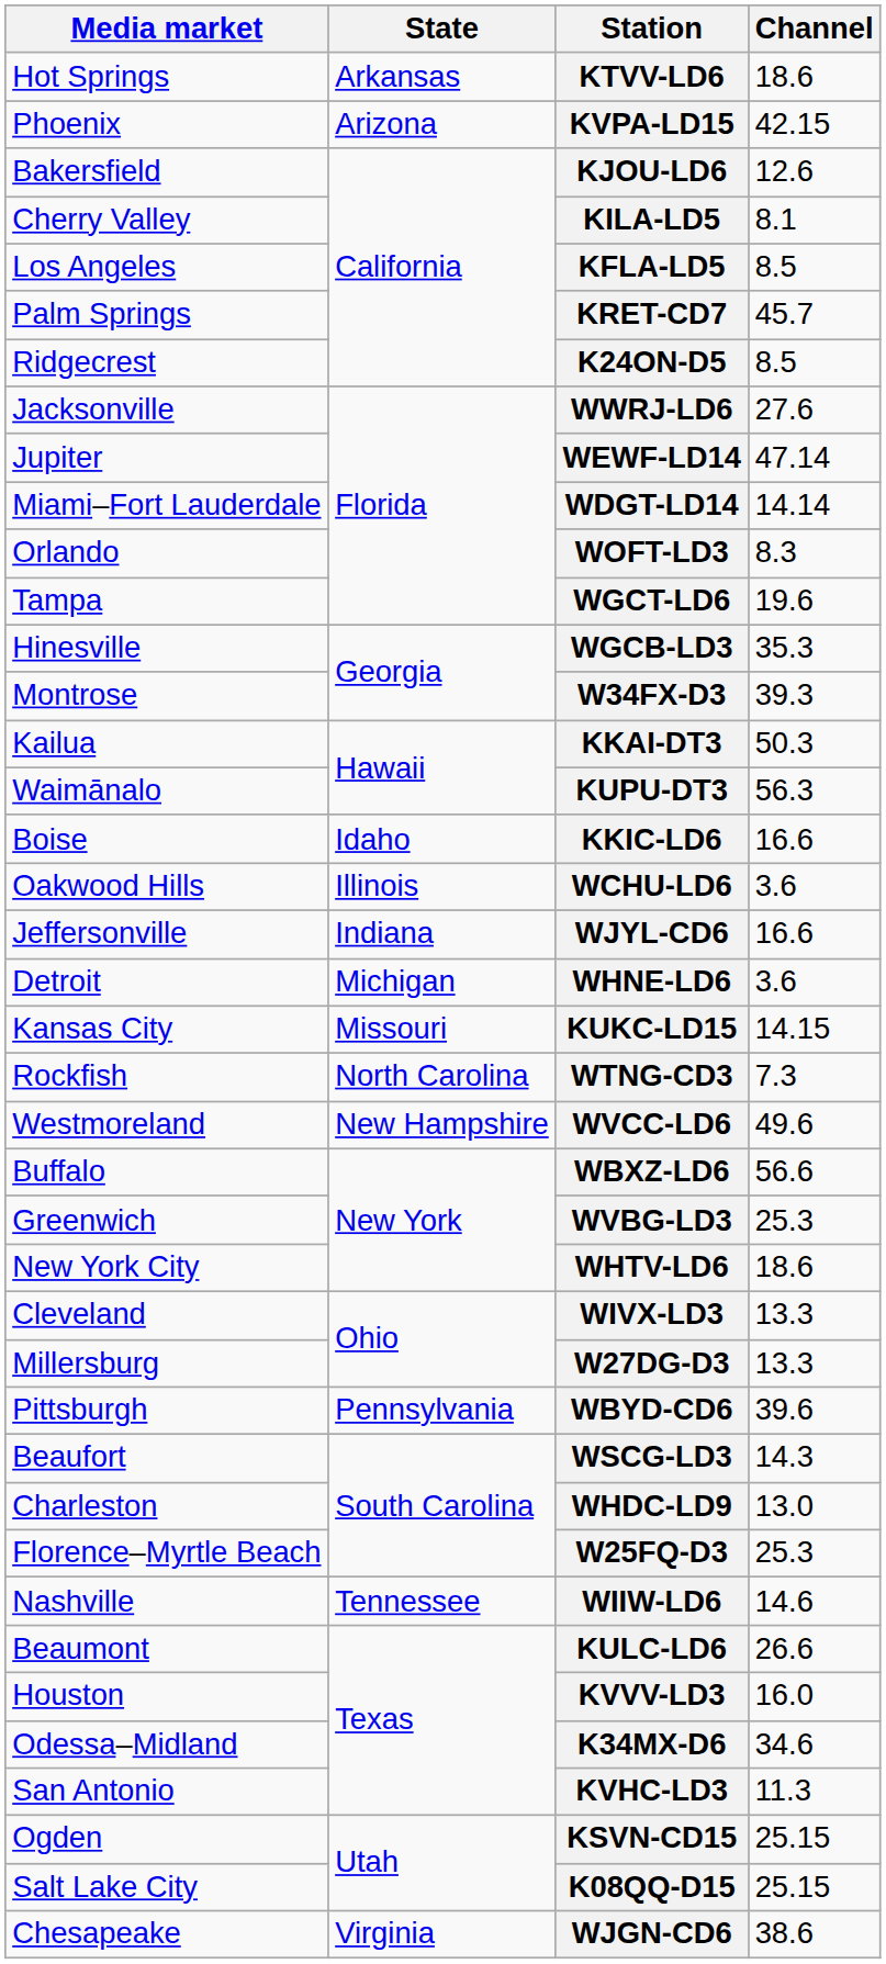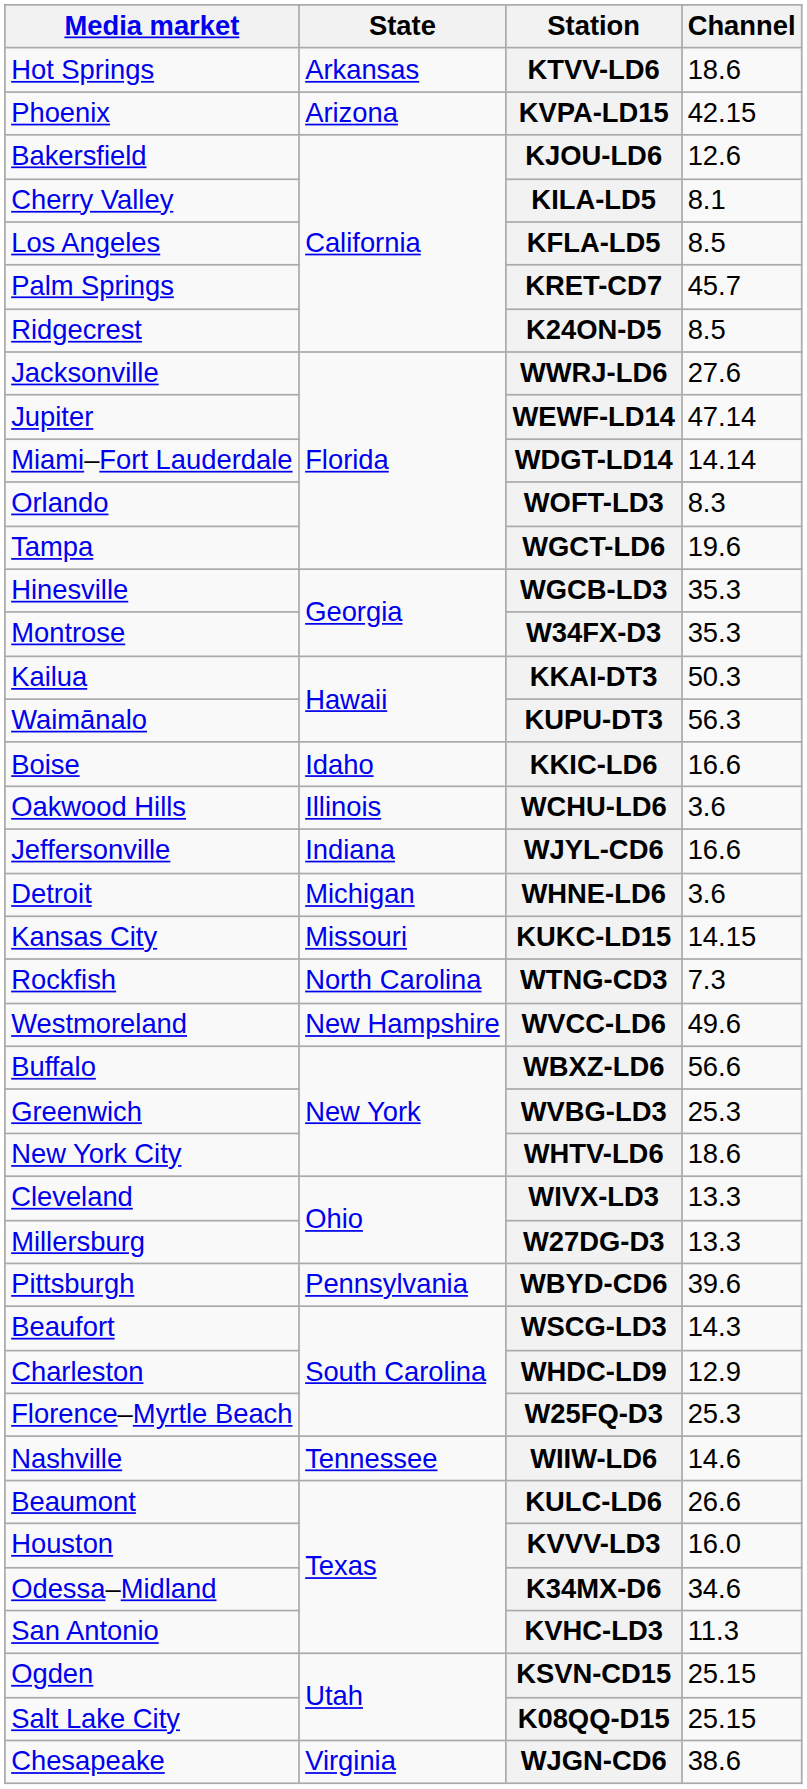 <table class="wikitable sortable">
 <tr>
 <th scope="col"><a href='#'>Media market</a></th>
 <th scope="col">State</th>
 <th scope="col">Station</th>
 <th scope="col">Channel</th>
 </tr>
 <tr>
 <td><a href='#'>Hot Springs</a></td>
 <td><a href='#'>Arkansas</a></td>
 <th scope="row">KTVV-LD6</th>
 <td>18.6</td>
 </tr>
 <tr>
 <td><a href='#'>Phoenix</a></td>
 <td><a href='#'>Arizona</a></td>
 <th scope="row">KVPA-LD15</th>
 <td>42.15</td>
 </tr>
 <tr>
 <td><a href='#'>Bakersfield</a></td>
 <td rowspan="5"><a href='#'>California</a></td>
 <th scope="row">KJOU-LD6</th>
 <td>12.6</td>
 </tr>
 <tr>
 <td><a href='#'>Cherry Valley</a></td>
 <th scope="row">KILA-LD5</th>
 <td>8.1</td>
 </tr>
 <tr>
 <td><a href='#'>Los Angeles</a></td>
 <th scope="row">KFLA-LD5</th>
 <td>8.5</td>
 </tr>
 <tr>
 <td><a href='#'>Palm Springs</a></td>
 <th scope="row">KRET-CD7</th>
 <td>45.7</td>
 </tr>
 <tr>
 <td><a href='#'>Ridgecrest</a></td>
 <th scope="row">K24ON-D5</th>
 <td>8.5</td>
 </tr>
 <tr>
 <td><a href='#'>Jacksonville</a></td>
 <td rowspan="5"><a href='#'>Florida</a></td>
 <th scope="row">WWRJ-LD6</th>
 <td>27.6</td>
 </tr>
 <tr>
 <td><a href='#'>Jupiter</a></td>
 <th scope="row">WEWF-LD14</th>
 <td>47.14</td>
 </tr>
 <tr>
 <td><a href='#'>Miami</a>–<a href='#'>Fort Lauderdale</a></td>
 <th scope="row">WDGT-LD14</th>
 <td>14.14</td>
 </tr>
 <tr>
 <td><a href='#'>Orlando</a></td>
 <th scope="row">WOFT-LD3</th>
 <td>8.3</td>
 </tr>
 <tr>
 <td><a href='#'>Tampa</a></td>
 <th scope="row">WGCT-LD6</th>
 <td>19.6</td>
 </tr>
 <tr>
 <td><a href='#'>Hinesville</a></td>
 <td rowspan="2"><a href='#'>Georgia</a></td>
 <th scope="row">WGCB-LD3</th>
 <td>35.3</td>
 </tr>
 <tr>
 <td><a href='#'>Montrose</a></td>
 <th scope="row">W34FX-D3</th>
-<td>39.3</td>
+<td>35.3</td>
 </tr>
 <tr>
 <td><a href='#'>Kailua</a></td>
 <td rowspan="2"><a href='#'>Hawaii</a></td>
 <th scope="row">KKAI-DT3</th>
 <td>50.3</td>
 </tr>
 <tr>
 <td><a href='#'>Waimānalo</a></td>
 <th scope="row">KUPU-DT3</th>
 <td>56.3</td>
 </tr>
 <tr>
 <td><a href='#'>Boise</a></td>
 <td><a href='#'>Idaho</a></td>
 <th scope="row">KKIC-LD6</th>
 <td>16.6</td>
 </tr>
 <tr>
 <td><a href='#'>Oakwood Hills</a></td>
 <td><a href='#'>Illinois</a></td>
 <th scope="row">WCHU-LD6</th>
 <td>3.6</td>
 </tr>
 <tr>
 <td><a href='#'>Jeffersonville</a></td>
 <td><a href='#'>Indiana</a></td>
 <th scope="row">WJYL-CD6</th>
 <td>16.6</td>
 </tr>
 <tr>
 <td><a href='#'>Detroit</a></td>
 <td><a href='#'>Michigan</a></td>
 <th scope="row">WHNE-LD6</th>
 <td>3.6</td>
 </tr>
 <tr>
 <td><a href='#'>Kansas City</a></td>
 <td><a href='#'>Missouri</a></td>
 <th scope="row">KUKC-LD15</th>
 <td>14.15</td>
 </tr>
 <tr>
 <td><a href='#'>Rockfish</a></td>
 <td><a href='#'>North Carolina</a></td>
 <th scope="row">WTNG-CD3</th>
 <td>7.3</td>
 </tr>
 <tr>
 <td><a href='#'>Westmoreland</a></td>
 <td><a href='#'>New Hampshire</a></td>
 <th scope="row">WVCC-LD6</th>
 <td>49.6</td>
 </tr>
 <tr>
 <td><a href='#'>Buffalo</a></td>
 <td rowspan="3"><a href='#'>New York</a></td>
 <th scope="row">WBXZ-LD6</th>
 <td>56.6</td>
 </tr>
 <tr>
 <td><a href='#'>Greenwich</a></td>
 <th scope="row">WVBG-LD3</th>
 <td>25.3</td>
 </tr>
 <tr>
 <td><a href='#'>New York City</a></td>
 <th scope="row">WHTV-LD6</th>
 <td>18.6</td>
 </tr>
 <tr>
 <td><a href='#'>Cleveland</a></td>
 <td rowspan="2"><a href='#'>Ohio</a></td>
 <th scope="row">WIVX-LD3</th>
 <td>13.3</td>
 </tr>
 <tr>
 <td><a href='#'>Millersburg</a></td>
 <th scope="row">W27DG-D3</th>
 <td>13.3</td>
 </tr>
 <tr>
 <td><a href='#'>Pittsburgh</a></td>
 <td><a href='#'>Pennsylvania</a></td>
 <th scope="row">WBYD-CD6</th>
 <td>39.6</td>
 </tr>
 <tr>
 <td><a href='#'>Beaufort</a></td>
 <td rowspan="3"><a href='#'>South Carolina</a></td>
 <th scope="row">WSCG-LD3</th>
 <td>14.3</td>
 </tr>
 <tr>
 <td><a href='#'>Charleston</a></td>
 <th scope="row">WHDC-LD9</th>
-<td>13.0</td>
+<td>12.9</td>
 </tr>
 <tr>
 <td><a href='#'>Florence</a>–<a href='#'>Myrtle Beach</a></td>
 <th scope="row">W25FQ-D3</th>
 <td>25.3</td>
 </tr>
 <tr>
 <td><a href='#'>Nashville</a></td>
 <td><a href='#'>Tennessee</a></td>
 <th scope="row">WIIW-LD6</th>
 <td>14.6</td>
 </tr>
 <tr>
 <td><a href='#'>Beaumont</a></td>
 <td rowspan="4"><a href='#'>Texas</a></td>
 <th scope="row">KULC-LD6</th>
 <td>26.6</td>
 </tr>
 <tr>
 <td><a href='#'>Houston</a></td>
 <th scope="row">KVVV-LD3</th>
 <td>16.0</td>
 </tr>
 <tr>
 <td><a href='#'>Odessa</a>–<a href='#'>Midland</a></td>
 <th scope="row">K34MX-D6</th>
 <td>34.6</td>
 </tr>
 <tr>
 <td><a href='#'>San Antonio</a></td>
 <th scope="row">KVHC-LD3</th>
 <td>11.3</td>
 </tr>
 <tr>
 <td><a href='#'>Ogden</a></td>
 <td rowspan="2"><a href='#'>Utah</a></td>
 <th scope="row">KSVN-CD15</th>
 <td>25.15</td>
 </tr>
 <tr>
 <td><a href='#'>Salt Lake City</a></td>
 <th scope="row">K08QQ-D15</th>
 <td>25.15</td>
 </tr>
 <tr>
 <td><a href='#'>Chesapeake</a></td>
 <td><a href='#'>Virginia</a></td>
 <th scope="row">WJGN-CD6</th>
 <td>38.6</td>
 </tr>
 </table>
